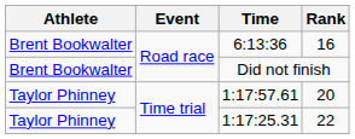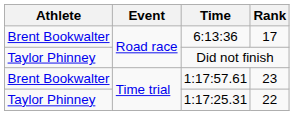 <table class=wikitable style=font-size:90%;text-align:center>
 <tr>
 <th>Athlete</th>
 <th>Event</th>
 <th>Time</th>
 <th>Rank</th>
 </tr>
 <tr>
 <td align=left><a href='#'>Brent Bookwalter</a></td>
 <td align=left rowspan=2><a href='#'>Road race</a></td>
 <td>6:13:36</td>
-<td>16</td>
+<td>17</td>
+</tr>
+<tr>
+<td align=left><a href='#'>Taylor Phinney</a></td>
+<td colspan=2>Did not finish</td>
 </tr>
 <tr>
 <td align=left><a href='#'>Brent Bookwalter</a></td>
-<td colspan=2>Did not finish</td>
-</tr>
-<tr>
-<td align=left><a href='#'>Taylor Phinney</a></td>
 <td align=left rowspan=2><a href='#'>Time trial</a></td>
 <td>1:17:57.61</td>
-<td>20</td>
+<td>23</td>
 </tr>
 <tr>
 <td align=left><a href='#'>Taylor Phinney</a></td>
 <td>1:17:25.31</td>
 <td>22</td>
 </tr>
 </table>
